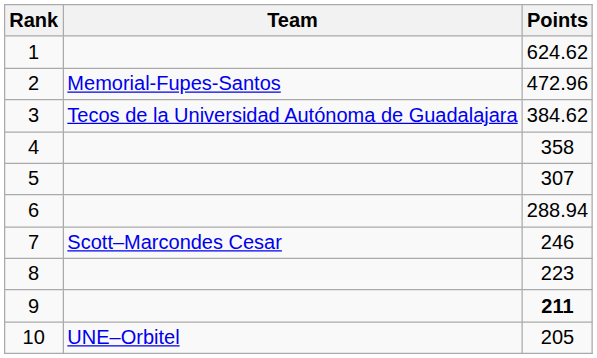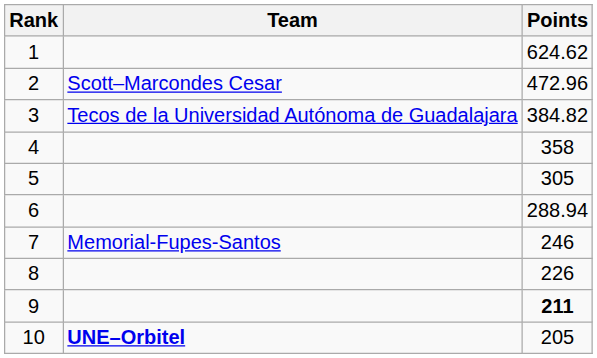 <table class="wikitable sortable">
 <tr>
 <th>Rank</th>
 <th>Team</th>
 <th>Points</th>
 </tr>
 <tr>
 <td align=center>1</td>
 <td></td>
 <td align=center>624.62</td>
 </tr>
 <tr>
 <td align=center>2</td>
-<td><a href='#'>Memorial-Fupes-Santos</a></td>
+<td><a href='#'>Scott–Marcondes Cesar</a></td>
 <td align=center>472.96</td>
 </tr>
 <tr>
 <td align=center>3</td>
 <td><a href='#'>Tecos de la Universidad Autónoma de Guadalajara</a></td>
-<td align=center>384.62</td>
+<td align=center>384.82</td>
 </tr>
 <tr>
 <td align=center>4</td>
 <td></td>
 <td align=center>358</td>
 </tr>
 <tr>
 <td align=center>5</td>
 <td></td>
-<td align=center>307</td>
+<td align=center>305</td>
 </tr>
 <tr>
 <td align=center>6</td>
 <td></td>
 <td align=center>288.94</td>
 </tr>
 <tr>
 <td align=center>7</td>
-<td><a href='#'>Scott–Marcondes Cesar</a></td>
+<td><a href='#'>Memorial-Fupes-Santos</a></td>
 <td align=center>246</td>
 </tr>
 <tr>
 <td align=center>8</td>
 <td></td>
-<td align=center>223</td>
+<td align=center>226</td>
 </tr>
 <tr>
 <td align=center>9</td>
 <td></td>
 <td align=center><strong>211</strong></td>
 </tr>
 <tr>
 <td align=center>10</td>
-<td><a href='#'>UNE–Orbitel</a></td>
+<td><strong><a href='#'>UNE–Orbitel</a></strong></td>
 <td align=center>205</td>
 </tr>
 </table>
